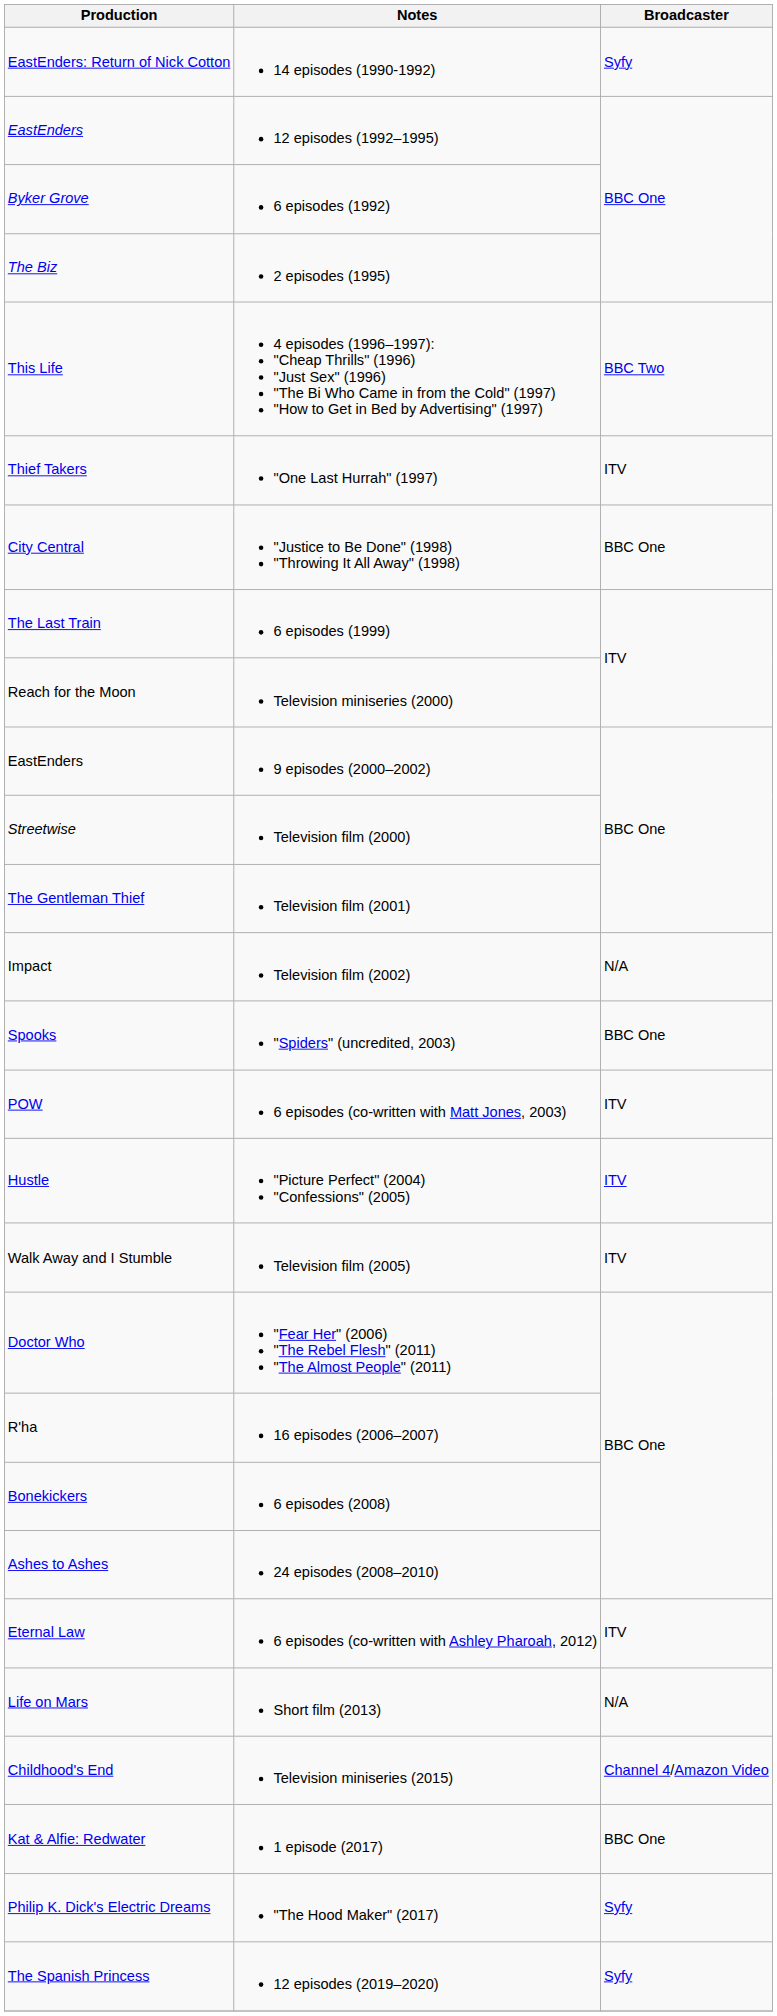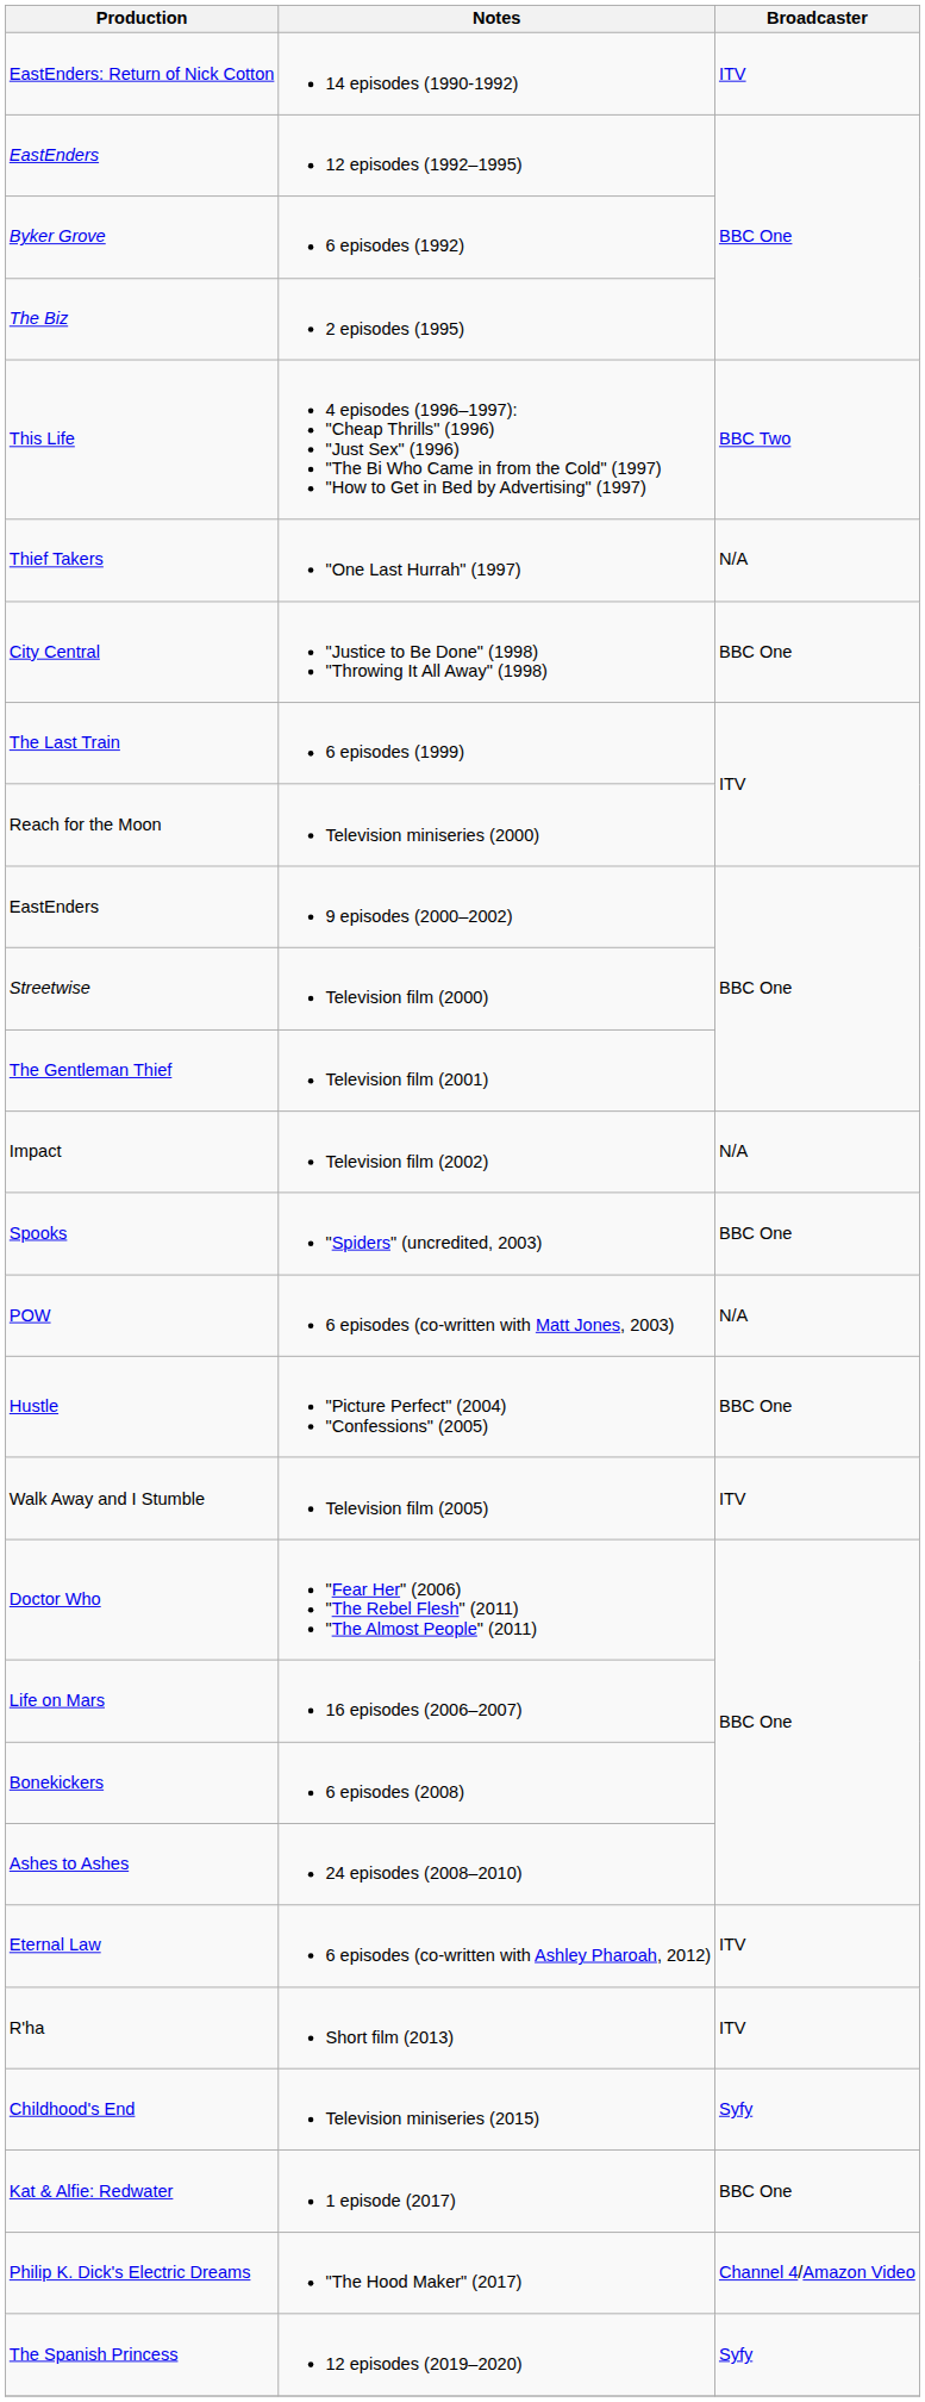 <table class="wikitable">
 <tr style="background:#ccc; text-align:center;">
 <th>Production</th>
 <th>Notes</th>
 <th>Broadcaster</th>
 </tr>
 <tr>
 <td></em><a href='#'>EastEnders: Return of Nick Cotton</a><em></td>
 <td><br><ul><li>14 episodes (1990-1992)</li></ul></td>
-<td><a href='#'>Syfy</a></td>
+<td><a href='#'>ITV</a></td>
 </tr>
 <tr>
 <td><em><a href='#'>EastEnders</a></em></td>
 <td><br><ul><li>12 episodes (1992–1995)</li></ul></td>
 <td rowspan=3><a href='#'>BBC One</a></td>
 </tr>
 <tr>
 <td><em><a href='#'>Byker Grove</a></em></td>
 <td><br><ul><li>6 episodes (1992)</li></ul></td>
 </tr>
 <tr>
 <td><em><a href='#'>The Biz</a></td>
 <td><br><ul><li>2 episodes (1995)</li></ul></td>
 </tr>
 <tr>
 <td></em><a href='#'>This Life</a><em></td>
 <td><br><ul><li>4 episodes (1996–1997):</li><li>"Cheap Thrills" (1996)</li><li>"Just Sex" (1996)</li><li>"The Bi Who Came in from the Cold" (1997)</li><li>"How to Get in Bed by Advertising" (1997)</li></ul></td>
 <td><a href='#'>BBC Two</a></td>
 </tr>
 <tr>
 <td></em><a href='#'>Thief Takers</a><em></td>
 <td><br><ul><li>"One Last Hurrah" (1997)</li></ul></td>
-<td>ITV</td>
+<td>N/A</td>
 </tr>
 <tr>
 <td></em><a href='#'>City Central</a><em></td>
 <td><br><ul><li>"Justice to Be Done" (1998)</li><li>"Throwing It All Away" (1998)</li></ul></td>
 <td>BBC One</td>
 </tr>
 <tr>
 <td></em><a href='#'>The Last Train</a><em></td>
 <td><br><ul><li>6 episodes (1999)</li></ul></td>
 <td rowspan=2>ITV</td>
 </tr>
 <tr>
 <td></em>Reach for the Moon<em></td>
 <td><br><ul><li>Television miniseries (2000)</li></ul></td>
 </tr>
 <tr>
 <td></em>EastEnders<em></td>
 <td><br><ul><li>9 episodes (2000–2002)</li></ul></td>
 <td rowspan=3>BBC One</td>
 </tr>
 <tr>
 <td><em>Streetwise</em></td>
 <td><br><ul><li>Television film (2000)</li></ul></td>
 </tr>
 <tr>
 <td></em><a href='#'>The Gentleman Thief</a><em></td>
 <td><br><ul><li>Television film (2001)</li></ul></td>
 </tr>
 <tr>
 <td></em>Impact<em></td>
 <td><br><ul><li>Television film (2002)</li></ul></td>
 <td>N/A</td>
 </tr>
 <tr>
 <td></em><a href='#'>Spooks</a><em></td>
 <td><br><ul><li>"<a href='#'>Spiders</a>" (uncredited, 2003)</li></ul></td>
 <td>BBC One</td>
 </tr>
 <tr>
 <td></em><a href='#'>POW</a><em></td>
 <td><br><ul><li>6 episodes (co-written with <a href='#'>Matt Jones</a>, 2003)</li></ul></td>
-<td>ITV</td>
+<td>N/A</td>
 </tr>
 <tr>
 <td></em><a href='#'>Hustle</a><em></td>
 <td><br><ul><li>"Picture Perfect" (2004)</li><li>"Confessions" (2005)</li></ul></td>
-<td><a href='#'>ITV</a></td>
+<td>BBC One</td>
 </tr>
 <tr>
 <td></em>Walk Away and I Stumble<em></td>
 <td><br><ul><li>Television film (2005)</li></ul></td>
 <td>ITV</td>
 </tr>
 <tr>
 <td></em><a href='#'>Doctor Who</a><em></td>
 <td><br><ul><li>"<a href='#'>Fear Her</a>" (2006)</li><li>"<a href='#'>The Rebel Flesh</a>" (2011)</li><li>"<a href='#'>The Almost People</a>" (2011)</li></ul></td>
 <td rowspan=4>BBC One</td>
 </tr>
 <tr>
-<td></em>R'ha<em></td>
+<td></em><a href='#'>Life on Mars</a><em></td>
 <td><br><ul><li>16 episodes (2006–2007)</li></ul></td>
 </tr>
 <tr>
 <td></em><a href='#'>Bonekickers</a><em></td>
 <td><br><ul><li>6 episodes (2008)</li></ul></td>
 </tr>
 <tr>
 <td></em><a href='#'>Ashes to Ashes</a><em></td>
 <td><br><ul><li>24 episodes (2008–2010)</li></ul></td>
 </tr>
 <tr>
 <td></em><a href='#'>Eternal Law</a><em></td>
 <td><br><ul><li>6 episodes (co-written with <a href='#'>Ashley Pharoah</a>, 2012)</li></ul></td>
 <td>ITV</td>
 </tr>
 <tr>
-<td></em><a href='#'>Life on Mars</a><em></td>
+<td></em>R'ha<em></td>
 <td><br><ul><li>Short film (2013)</li></ul></td>
-<td>N/A</td>
+<td>ITV</td>
 </tr>
 <tr>
 <td></em><a href='#'>Childhood's End</a><em></td>
 <td><br><ul><li>Television miniseries (2015)</li></ul></td>
-<td><a href='#'>Channel 4</a>/<a href='#'>Amazon Video</a></td>
+<td><a href='#'>Syfy</a></td>
 </tr>
 <tr>
 <td></em><a href='#'>Kat & Alfie: Redwater</a><em></td>
 <td><br><ul><li>1 episode (2017)</li></ul></td>
 <td>BBC One</td>
 </tr>
 <tr>
 <td></em><a href='#'>Philip K. Dick's Electric Dreams</a><em></td>
 <td><br><ul><li>"The Hood Maker" (2017)</li></ul></td>
-<td><a href='#'>Syfy</a></td>
+<td><a href='#'>Channel 4</a>/<a href='#'>Amazon Video</a></td>
 </tr>
 <tr>
 <td></em><a href='#'>The Spanish Princess</a><em></td>
 <td><br><ul><li>12 episodes (2019–2020)</li></ul></td>
 <td><a href='#'>Syfy</a></td>
 </tr>
 <tr>
 </tr>
 </table>
